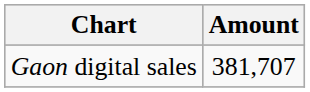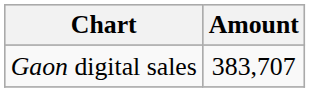 <table class="wikitable" style="text-align:center">
 <tr>
 <th>Chart</th>
 <th>Amount</th>
 </tr>
 <tr>
 <td><em>Gaon</em> digital sales</td>
-<td>381,707</td>
+<td>383,707</td>
 </tr>
 </table>
